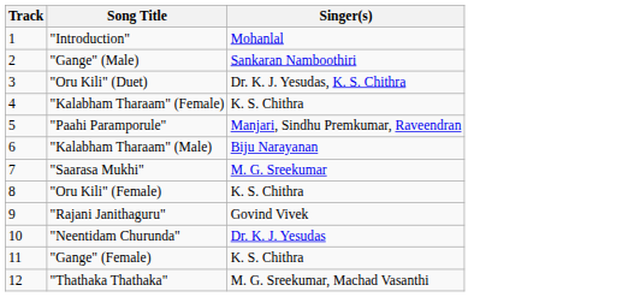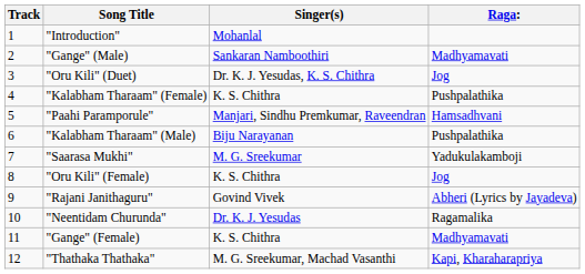 <table class="wikitable">
 <tr>
 <th>Track</th>
 <th>Song Title</th>
 <th>Singer(s)</th>
+<th><strong><a href='#'>Raga</a>:</strong></th>
 </tr>
 <tr>
 <td>1</td>
 <td>"Introduction"</td>
 <td><a href='#'>Mohanlal</a></td>
+<td></td>
 </tr>
 <tr>
 <td>2</td>
 <td>"Gange" (Male)</td>
 <td><a href='#'>Sankaran Namboothiri</a></td>
+<td><a href='#'>Madhyamavati</a></td>
 </tr>
 <tr>
 <td>3</td>
 <td>"Oru Kili" (Duet)</td>
 <td>Dr. K. J. Yesudas, <a href='#'>K. S. Chithra</a></td>
+<td><a href='#'>Jog</a></td>
 </tr>
 <tr>
 <td>4</td>
 <td>"Kalabham Tharaam" (Female)</td>
 <td>K. S. Chithra</td>
+<td>Pushpalathika</td>
 </tr>
 <tr>
 <td>5</td>
 <td>"Paahi Paramporule"</td>
 <td><a href='#'>Manjari</a>, Sindhu Premkumar, <a href='#'>Raveendran</a></td>
+<td><a href='#'>Hamsadhvani</a></td>
 </tr>
 <tr>
 <td>6</td>
 <td>"Kalabham Tharaam" (Male)</td>
 <td><a href='#'>Biju Narayanan</a></td>
+<td>Pushpalathika</td>
 </tr>
 <tr>
 <td>7</td>
 <td>"Saarasa Mukhi"</td>
 <td><a href='#'>M. G. Sreekumar</a></td>
+<td>Yadukulakamboji</td>
 </tr>
 <tr>
 <td>8</td>
 <td>"Oru Kili" (Female)</td>
 <td>K. S. Chithra</td>
+<td><a href='#'>Jog</a></td>
 </tr>
 <tr>
 <td>9</td>
 <td>"Rajani Janithaguru"</td>
 <td>Govind Vivek</td>
+<td><a href='#'>Abheri</a> (Lyrics by <a href='#'>Jayadeva</a>)</td>
 </tr>
 <tr>
 <td>10</td>
 <td>"Neentidam Churunda"</td>
 <td><a href='#'>Dr. K. J. Yesudas</a></td>
+<td>Ragamalika</td>
 </tr>
 <tr>
 <td>11</td>
 <td>"Gange" (Female)</td>
 <td>K. S. Chithra</td>
+<td><a href='#'>Madhyamavati</a></td>
 </tr>
 <tr>
 <td>12</td>
 <td>"Thathaka Thathaka"</td>
 <td>M. G. Sreekumar, Machad Vasanthi</td>
+<td><a href='#'>Kapi</a>, <a href='#'>Kharaharapriya</a></td>
 </tr>
 </table>
